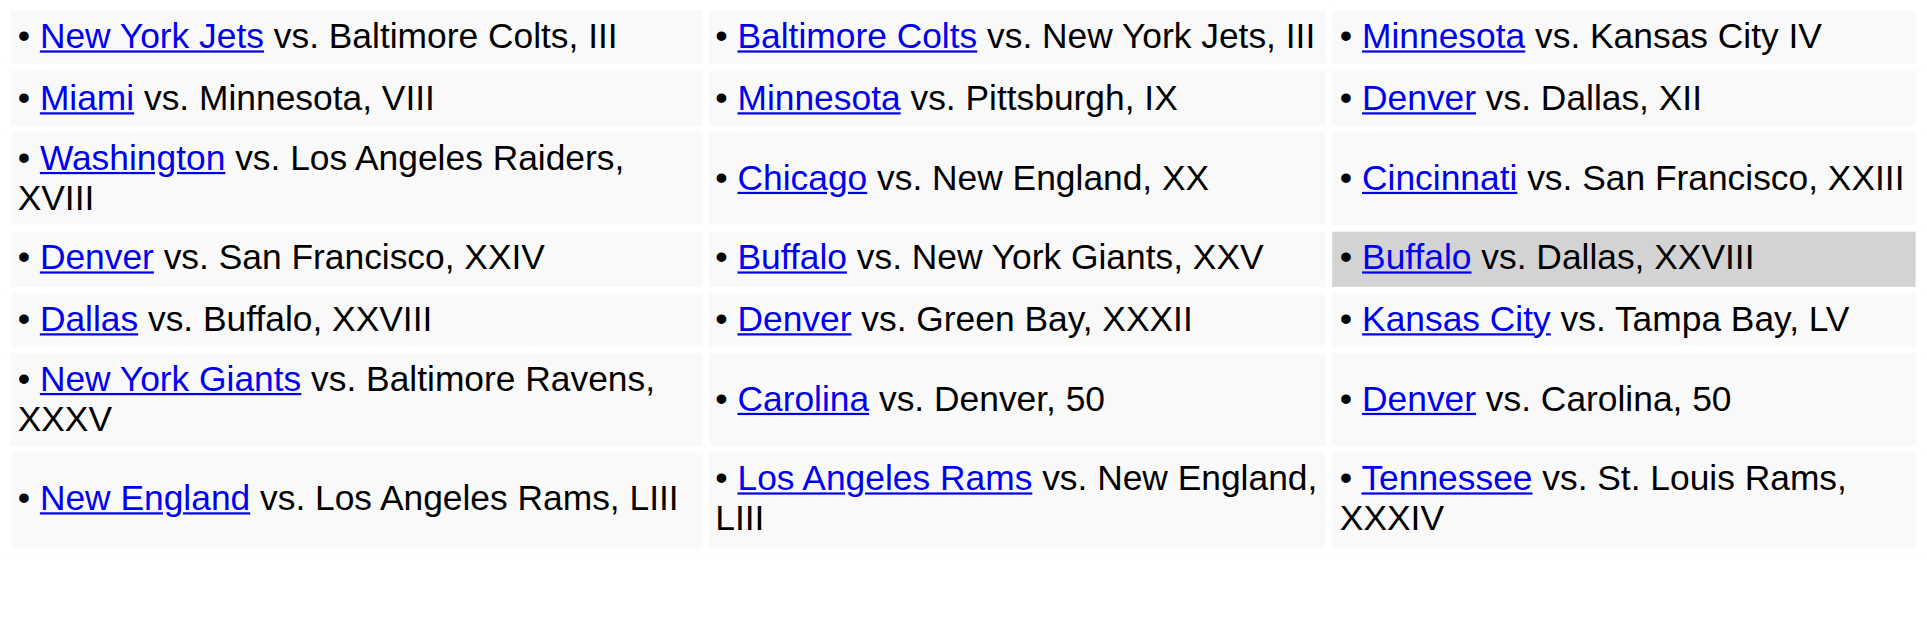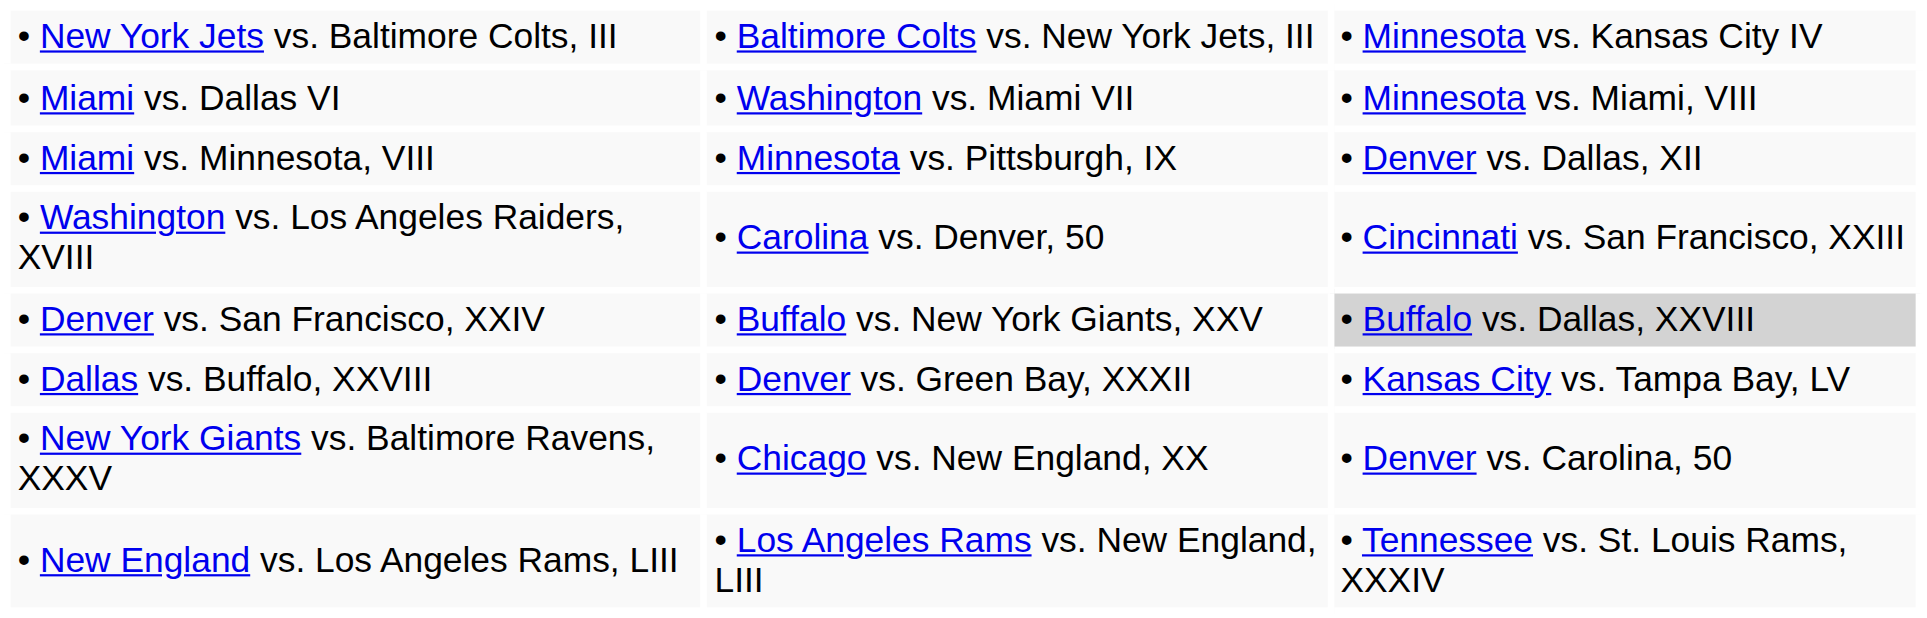 <table class="wikitable" style="border: solid white">
 <tr style="border: solid white">
 <td>• <a href='#'>New York Jets</a> vs. Baltimore Colts, III</td>
 <td style="border: solid white">• <a href='#'>Baltimore Colts</a> vs. New York Jets, III</td>
 <td style="border: solid white">• <a href='#'>Minnesota</a> vs. Kansas City IV</td>
+</tr>
+<tr>
+<td style="border: solid white">• <a href='#'>Miami</a> vs. Dallas VI</td>
+<td style="border: solid white">• <a href='#'>Washington</a> vs. Miami VII</td>
+<td style="border: solid white">• <a href='#'>Minnesota</a> vs. Miami, VIII</td>
 </tr>
 <tr>
 <td style="border: solid white">• <a href='#'>Miami</a> vs. Minnesota, VIII</td>
 <td style="border: solid white">• <a href='#'>Minnesota</a> vs. Pittsburgh, IX</td>
 <td style="border: solid white">• <a href='#'>Denver</a> vs. Dallas, XII</td>
 </tr>
 <tr>
 <td style="border: solid white">• <a href='#'>Washington</a> vs. Los Angeles Raiders, XVIII</td>
-<td style="border: solid white">• <a href='#'>Chicago</a> vs. New England, XX</td>
+<td style="border: solid white">• <a href='#'>Carolina</a> vs. Denver, 50</td>
 <td style="border: solid white">• <a href='#'>Cincinnati</a> vs. San Francisco, XXIII</td>
 </tr>
 <tr>
 <td style="border: solid white">• <a href='#'>Denver</a> vs. San Francisco, XXIV</td>
 <td style="border: solid white">• <a href='#'>Buffalo</a> vs. New York Giants, XXV</td>
 <td style="background: lightgrey; border: solid white">• <a href='#'>Buffalo</a> vs. Dallas, XXVIII</td>
 </tr>
 <tr>
 <td style="border: solid white">• <a href='#'>Dallas</a> vs. Buffalo, XXVIII</td>
 <td style="border: solid white">• <a href='#'>Denver</a> vs. Green Bay, XXXII</td>
 <td style="border: solid white">• <a href='#'>Kansas City</a> vs. Tampa Bay, LV</td>
 </tr>
 <tr>
 <td style="border: solid white">• <a href='#'>New York Giants</a> vs. Baltimore Ravens, XXXV</td>
-<td style="border: solid white">• <a href='#'>Carolina</a> vs. Denver, 50</td>
+<td style="border: solid white">• <a href='#'>Chicago</a> vs. New England, XX</td>
 <td style="border: solid white">• <a href='#'>Denver</a> vs. Carolina, 50</td>
 </tr>
 <tr>
 <td style="border: solid white">• <a href='#'>New England</a> vs. Los Angeles Rams, LIII</td>
 <td style="border: solid white">• <a href='#'>Los Angeles Rams</a> vs. New England, LIII</td>
 <td style="border: solid white">• <a href='#'>Tennessee</a> vs. St. Louis Rams, XXXIV</td>
 </tr>
 </table>
